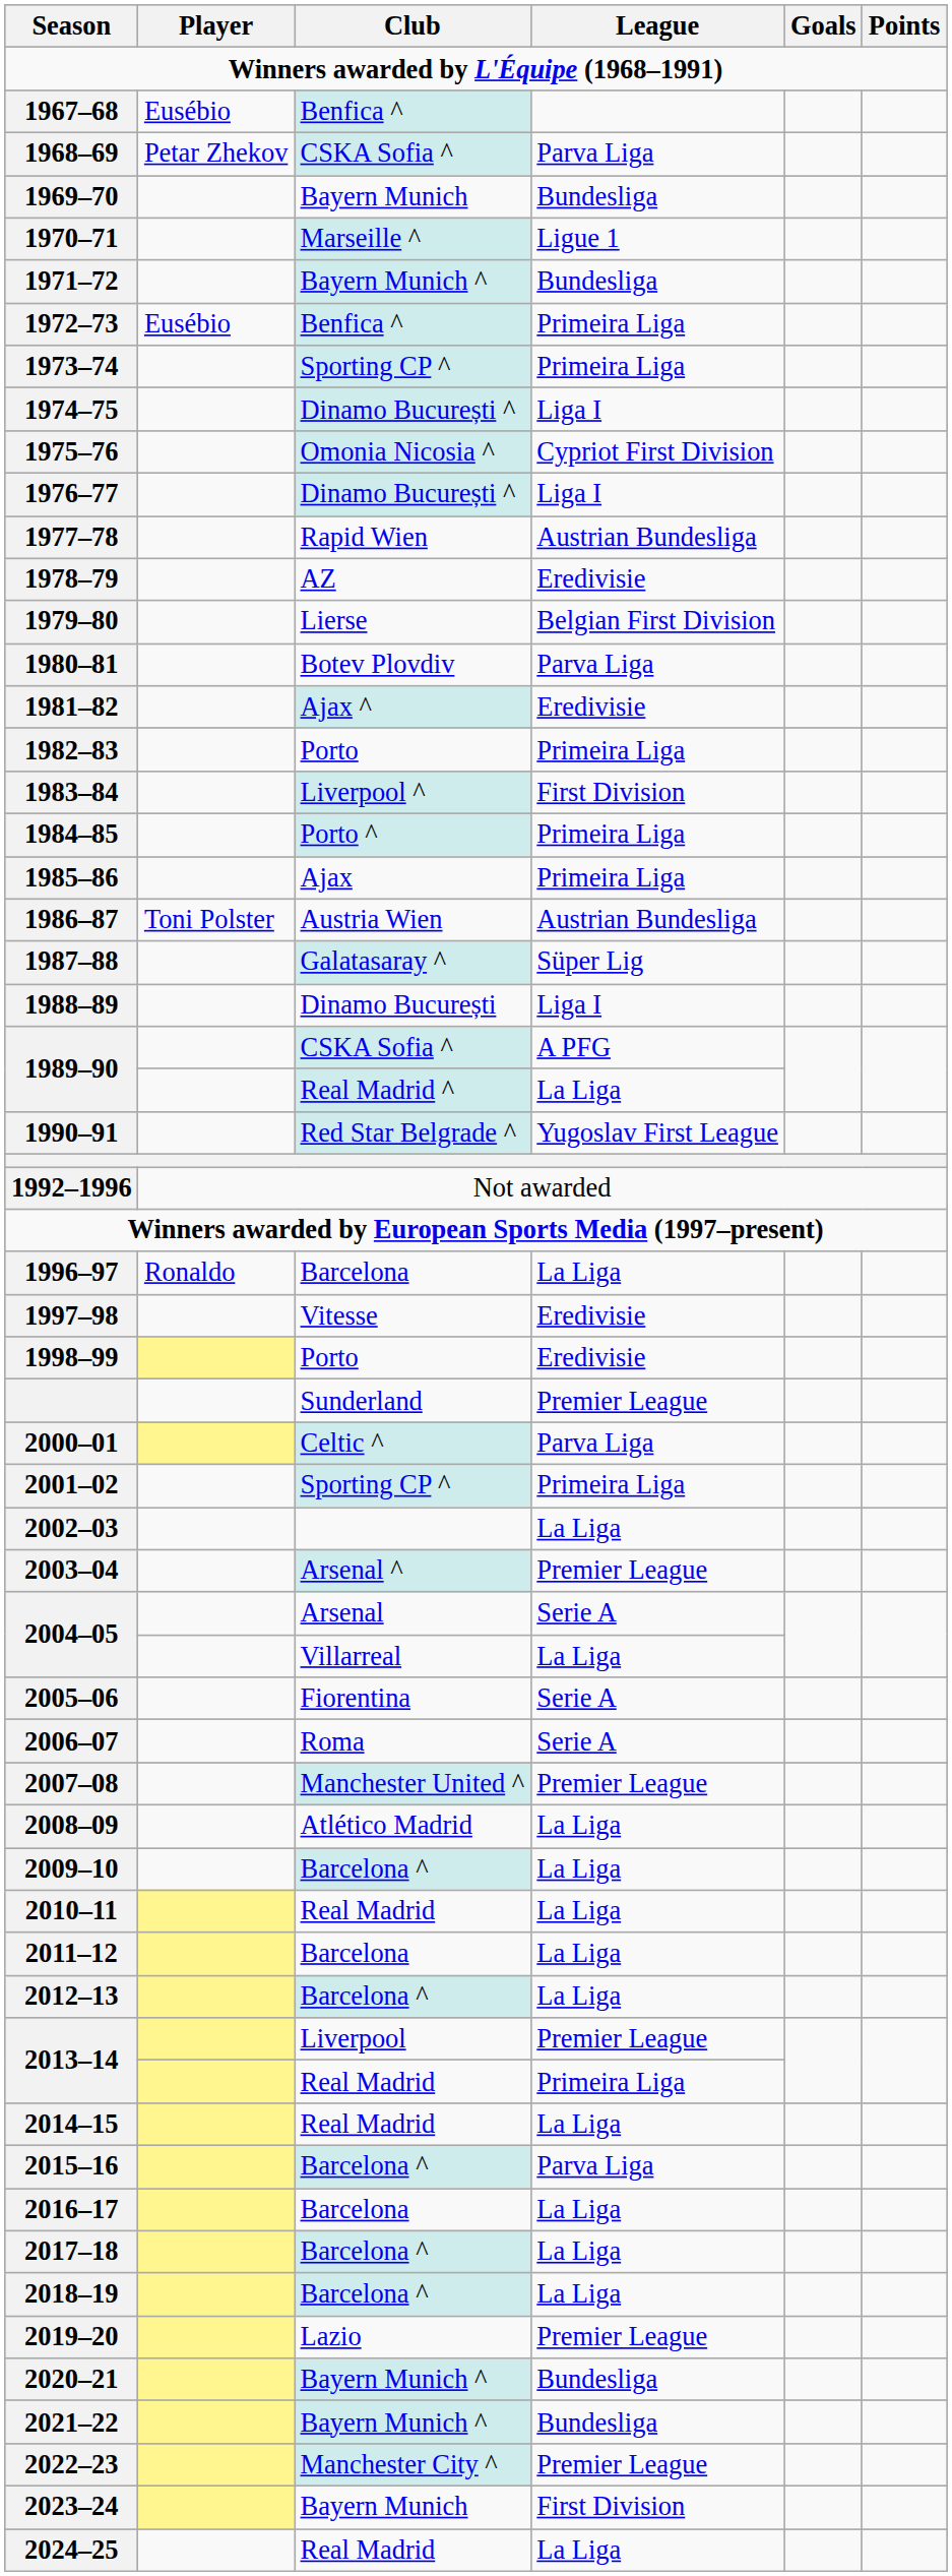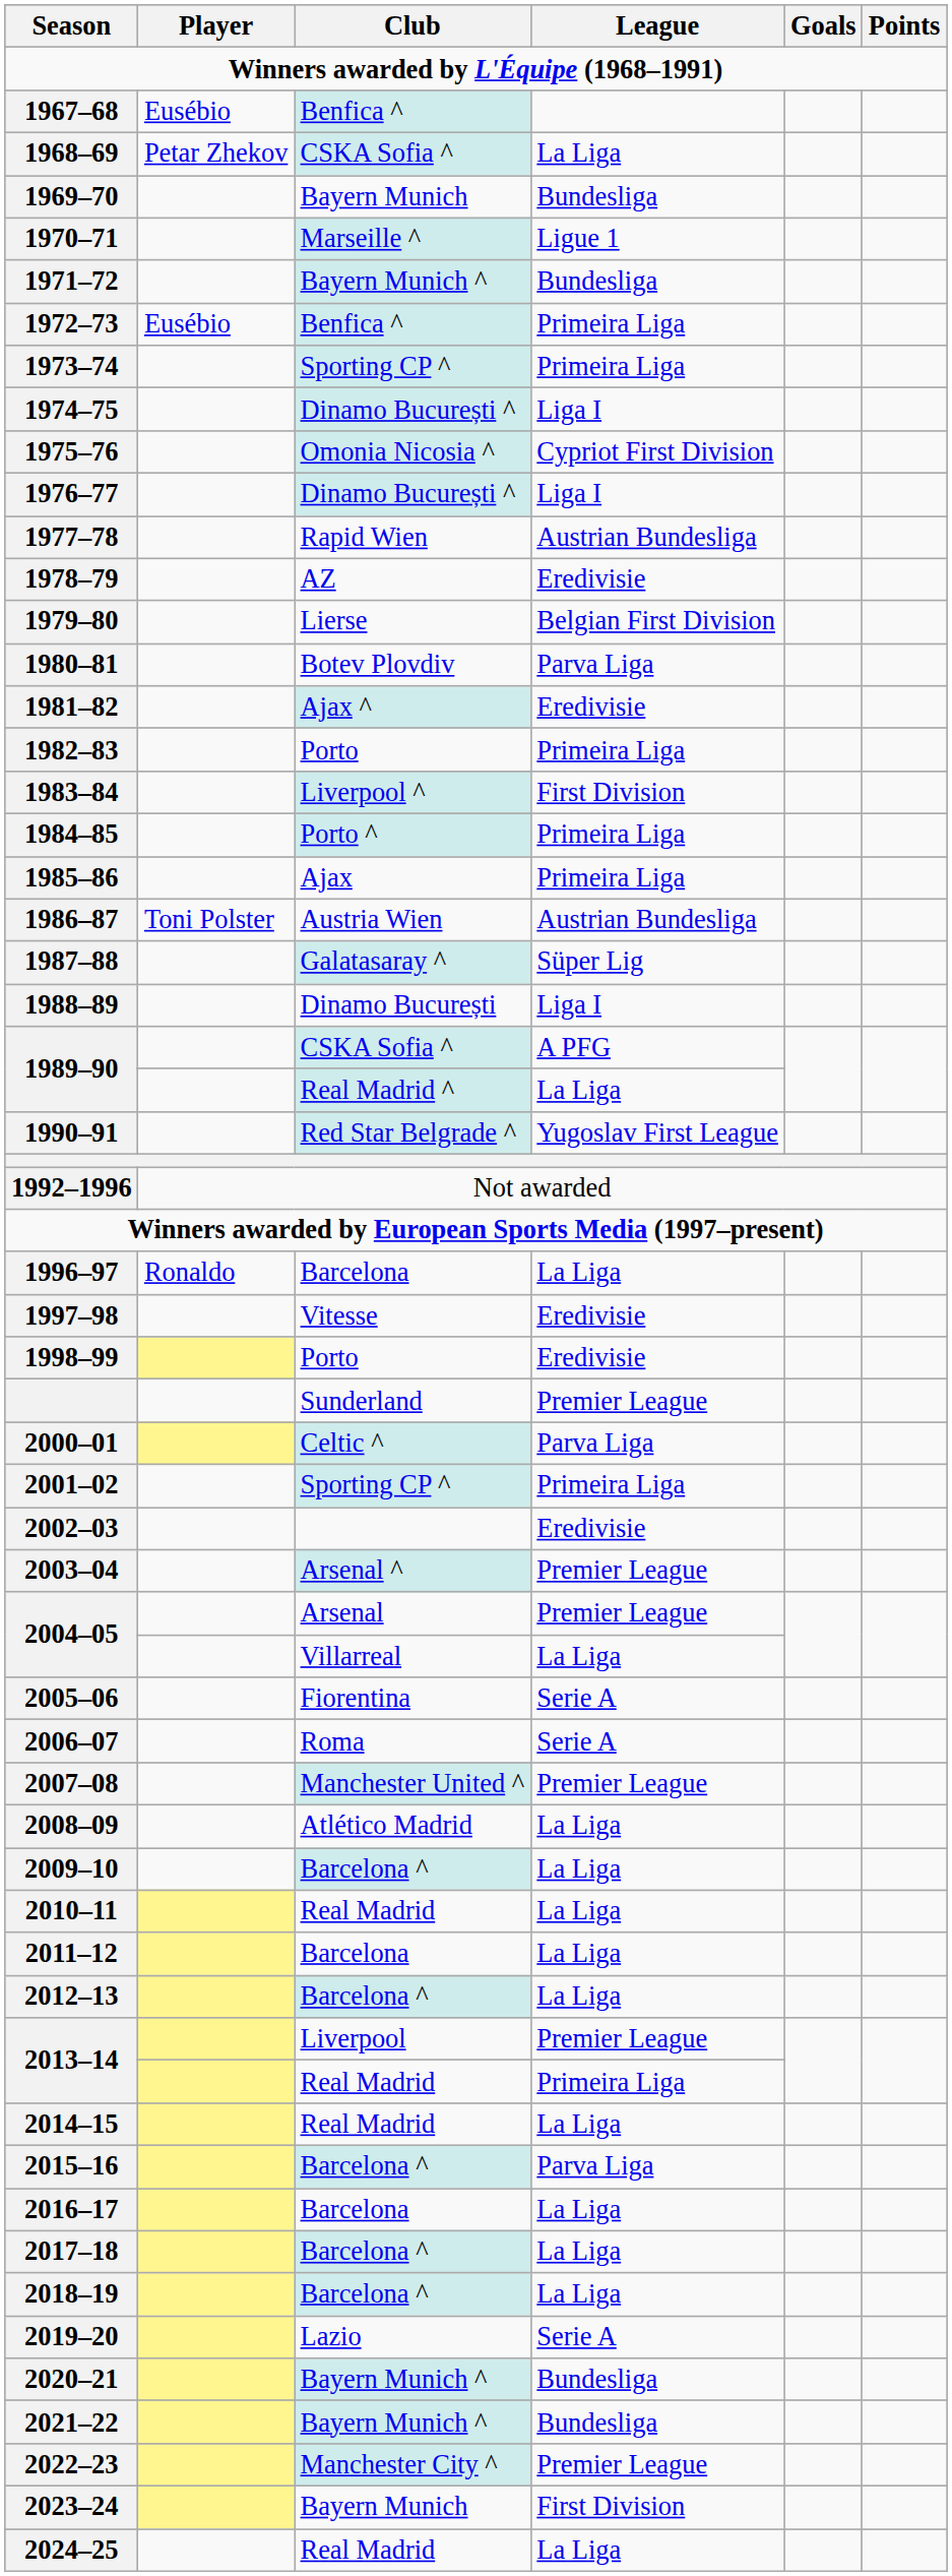 <table class="wikitable plainrowheaders sortable">
 <tr>
 <th scope=col>Season</th>
 <th scope=col>Player</th>
 <th scope=col>Club</th>
 <th scope=col>League</th>
 <th scope=col>Goals</th>
 <th scope=col>Points</th>
 </tr>
 <tr>
 <td colspan=6 align=center><strong>Winners awarded by <em><a href='#'>L'Équipe</a></em> (1968–1991)</strong></td>
 </tr>
 <tr>
 <th>1967–68</th>
 <td> <a href='#'>Eusébio</a> </td>
 <td style="background-color:#CFECEC"><a href='#'>Benfica</a> ^</td>
 <td></td>
 <td align=center></td>
 <td align=center></td>
 </tr>
 <tr>
 <th>1968–69</th>
 <td> <a href='#'>Petar Zhekov</a></td>
 <td style="background-color:#CFECEC"><a href='#'>CSKA Sofia</a> ^</td>
-<td> <a href='#'>Parva Liga</a></td>
+<td> <a href='#'>La Liga</a></td>
 <td align=center></td>
 <td align=center></td>
 </tr>
 <tr>
 <th>1969–70</th>
 <td>  </td>
 <td><a href='#'>Bayern Munich</a></td>
 <td> <a href='#'>Bundesliga</a></td>
 <td align=center></td>
 <td align=center></td>
 </tr>
 <tr>
 <th>1970–71</th>
 <td> </td>
 <td style="background-color:#CFECEC"><a href='#'>Marseille</a> ^</td>
 <td> <a href='#'>Ligue 1</a></td>
 <td align=center></td>
 <td align=center></td>
 </tr>
 <tr>
 <th>1971–72</th>
 <td>  </td>
 <td style="background-color:#CFECEC"><a href='#'>Bayern Munich</a> ^</td>
 <td> <a href='#'>Bundesliga</a></td>
 <td align=center></td>
 <td align=center></td>
 </tr>
 <tr>
 <th>1972–73</th>
 <td> <a href='#'>Eusébio</a> </td>
 <td style="background-color:#CFECEC"><a href='#'>Benfica</a> ^</td>
 <td> <a href='#'>Primeira Liga</a></td>
 <td align=center></td>
 <td align=center></td>
 </tr>
 <tr>
 <th>1973–74</th>
 <td> </td>
 <td style="background-color:#CFECEC"><a href='#'>Sporting CP</a> ^</td>
 <td> <a href='#'>Primeira Liga</a></td>
 <td align=center></td>
 <td align=center></td>
 </tr>
 <tr>
 <th>1974–75</th>
 <td>  </td>
 <td style="background-color:#CFECEC"><a href='#'>Dinamo București</a> ^</td>
 <td> <a href='#'>Liga I</a></td>
 <td align=center></td>
 <td align=center></td>
 </tr>
 <tr>
 <th>1975–76</th>
 <td> </td>
 <td style="background-color:#CFECEC"><a href='#'>Omonia Nicosia</a> ^</td>
 <td> <a href='#'>Cypriot First Division</a></td>
 <td align=center></td>
 <td align=center></td>
 </tr>
 <tr>
 <th>1976–77</th>
 <td>  </td>
 <td style="background-color:#CFECEC"><a href='#'>Dinamo București</a> ^</td>
 <td> <a href='#'>Liga I</a></td>
 <td align=center></td>
 <td align=center></td>
 </tr>
 <tr>
 <th>1977–78</th>
 <td> </td>
 <td><a href='#'>Rapid Wien</a></td>
 <td> <a href='#'>Austrian Bundesliga</a></td>
 <td align=center></td>
 <td align=center></td>
 </tr>
 <tr>
 <th>1978–79</th>
 <td> </td>
 <td><a href='#'>AZ</a></td>
 <td> <a href='#'>Eredivisie</a></td>
 <td align=center></td>
 <td align=center></td>
 </tr>
 <tr>
 <th>1979–80</th>
 <td> </td>
 <td><a href='#'>Lierse</a></td>
 <td> <a href='#'>Belgian First Division</a></td>
 <td align=center></td>
 <td align=center></td>
 </tr>
 <tr>
 <th>1980–81</th>
 <td> </td>
 <td><a href='#'>Botev Plovdiv</a></td>
 <td> <a href='#'>Parva Liga</a></td>
 <td align=center></td>
 <td align=center></td>
 </tr>
 <tr>
 <th>1981–82</th>
 <td> </td>
 <td style="background-color:#CFECEC"><a href='#'>Ajax</a> ^</td>
 <td> <a href='#'>Eredivisie</a></td>
 <td align=center></td>
 <td align=center></td>
 </tr>
 <tr>
 <th>1982–83</th>
 <td>  </td>
 <td><a href='#'>Porto</a></td>
 <td> <a href='#'>Primeira Liga</a></td>
 <td align=center></td>
 <td align=center></td>
 </tr>
 <tr>
 <th>1983–84</th>
 <td> </td>
 <td style="background-color:#CFECEC"><a href='#'>Liverpool</a> ^</td>
 <td> <a href='#'>First Division</a></td>
 <td align=center></td>
 <td align=center></td>
 </tr>
 <tr>
 <th>1984–85</th>
 <td>  </td>
 <td style="background-color:#CFECEC"><a href='#'>Porto</a> ^</td>
 <td> <a href='#'>Primeira Liga</a></td>
 <td align=center></td>
 <td align=center></td>
 </tr>
 <tr>
 <th>1985–86</th>
 <td> </td>
 <td><a href='#'>Ajax</a></td>
 <td> <a href='#'>Primeira Liga</a></td>
 <td align=center></td>
 <td align=center></td>
 </tr>
 <tr>
 <th>1986–87</th>
 <td> <a href='#'>Toni Polster</a></td>
 <td><a href='#'>Austria Wien</a></td>
 <td> <a href='#'>Austrian Bundesliga</a></td>
 <td align=center></td>
 <td align=center></td>
 </tr>
 <tr>
 <th>1987–88</th>
 <td> </td>
 <td style="background-color:#CFECEC"><a href='#'>Galatasaray</a> ^</td>
 <td> <a href='#'>Süper Lig</a></td>
 <td align=center></td>
 <td align=center></td>
 </tr>
 <tr>
 <th>1988–89</th>
 <td> </td>
 <td><a href='#'>Dinamo București</a></td>
 <td> <a href='#'>Liga I</a></td>
 <td align=center></td>
 <td align=center></td>
 </tr>
 <tr>
 <th rowspan=2>1989–90</th>
 <td> </td>
 <td style="background-color:#CFECEC"><a href='#'>CSKA Sofia</a> ^</td>
 <td> <a href='#'>A PFG</a></td>
 <td align=center rowspan=2></td>
 <td align=center rowspan=2></td>
 </tr>
 <tr>
 <td> </td>
 <td style="background-color:#CFECEC"><a href='#'>Real Madrid</a> ^</td>
 <td> <a href='#'>La Liga</a></td>
 </tr>
 <tr>
 <th>1990–91</th>
 <td> </td>
 <td style="background-color:#CFECEC"><a href='#'>Red Star Belgrade</a> ^</td>
 <td> <a href='#'>Yugoslav First League</a></td>
 <td align=center></td>
 <td align=center></td>
 </tr>
 <tr>
 <th colspan="6"></th>
 </tr>
 <tr>
 <th>1992–1996</th>
 <td align="center" colspan="5">Not awarded</td>
 </tr>
 <tr>
 <td colspan=6 align=center><strong>Winners awarded by <a href='#'>European Sports Media</a> (1997–present)</strong></td>
 </tr>
 <tr>
 <th>1996–97</th>
 <td> <a href='#'>Ronaldo</a></td>
 <td><a href='#'>Barcelona</a></td>
 <td> <a href='#'>La Liga</a></td>
 <td align=center></td>
 <td align=center></td>
 </tr>
 <tr>
 <th>1997–98</th>
 <td> </td>
 <td><a href='#'>Vitesse</a></td>
 <td> <a href='#'>Eredivisie</a></td>
 <td align=center></td>
 <td align=center></td>
 </tr>
 <tr>
 <th>1998–99</th>
 <td style="background-color: #FFF68F">  </td>
 <td><a href='#'>Porto</a></td>
 <td> <a href='#'>Eredivisie</a></td>
 <td align=center></td>
 <td align=center></td>
 </tr>
 <tr>
 <th></th>
 <td> </td>
 <td><a href='#'>Sunderland</a></td>
 <td> <a href='#'>Premier League</a></td>
 <td align=center></td>
 <td align=center></td>
 </tr>
 <tr>
 <th>2000–01</th>
 <td style="background-color: #FFF68F"> </td>
 <td style="background-color:#CFECEC"><a href='#'>Celtic</a> ^</td>
 <td> <a href='#'>Parva Liga</a></td>
 <td align=center></td>
 <td align=center></td>
 </tr>
 <tr>
 <th>2001–02</th>
 <td>  </td>
 <td style="background-color:#CFECEC"><a href='#'>Sporting CP</a> ^</td>
 <td> <a href='#'>Primeira Liga</a></td>
 <td align=center></td>
 <td align=center></td>
 </tr>
 <tr>
 <th>2002–03</th>
 <td> </td>
 <td></td>
-<td> <a href='#'>La Liga</a></td>
+<td> <a href='#'>Eredivisie</a></td>
 <td align=center></td>
 <td align=center></td>
 </tr>
 <tr>
 <th>2003–04</th>
 <td>  </td>
 <td style="background-color:#CFECEC"><a href='#'>Arsenal</a> ^</td>
 <td> <a href='#'>Premier League</a></td>
 <td align=center></td>
 <td align=center></td>
 </tr>
 <tr>
 <th rowspan=2>2004–05</th>
 <td>  </td>
 <td><a href='#'>Arsenal</a></td>
-<td> <a href='#'>Serie A</a></td>
+<td> <a href='#'>Premier League</a></td>
 <td align=center rowspan=2></td>
 <td align=center rowspan=2></td>
 </tr>
 <tr>
 <td>  </td>
 <td><a href='#'>Villarreal</a></td>
 <td> <a href='#'>La Liga</a></td>
 </tr>
 <tr>
 <th>2005–06</th>
 <td> </td>
 <td><a href='#'>Fiorentina</a></td>
 <td> <a href='#'>Serie A</a></td>
 <td align=center></td>
 <td align=center></td>
 </tr>
 <tr>
 <th>2006–07</th>
 <td> </td>
 <td><a href='#'>Roma</a></td>
 <td> <a href='#'>Serie A</a></td>
 <td align=center></td>
 <td align=center></td>
 </tr>
 <tr>
 <th>2007–08</th>
 <td>  </td>
 <td style="background-color:#CFECEC"><a href='#'>Manchester United</a> ^</td>
 <td> <a href='#'>Premier League</a></td>
 <td align=center></td>
 <td align=center></td>
 </tr>
 <tr>
 <th>2008–09</th>
 <td>  </td>
 <td><a href='#'>Atlético Madrid</a></td>
 <td> <a href='#'>La Liga</a></td>
 <td align=center></td>
 <td align=center></td>
 </tr>
 <tr>
 <th>2009–10</th>
 <td>  </td>
 <td style="background-color:#CFECEC"><a href='#'>Barcelona</a> ^</td>
 <td> <a href='#'>La Liga</a></td>
 <td align=center></td>
 <td align=center></td>
 </tr>
 <tr>
 <th>2010–11</th>
 <td style="background-color: #FFF68F"></td>
 <td><a href='#'>Real Madrid</a></td>
 <td> <a href='#'>La Liga</a></td>
 <td align=center></td>
 <td align=center></td>
 </tr>
 <tr>
 <th>2011–12</th>
 <td style="background-color: #FFF68F">  </td>
 <td><a href='#'>Barcelona</a></td>
 <td> <a href='#'>La Liga</a></td>
 <td align=center></td>
 <td align=center></td>
 </tr>
 <tr>
 <th>2012–13</th>
 <td style="background-color: #FFF68F">  </td>
 <td style="background-color:#CFECEC"><a href='#'>Barcelona</a> ^</td>
 <td> <a href='#'>La Liga</a></td>
 <td align=center></td>
 <td align=center></td>
 </tr>
 <tr>
 <th rowspan=2>2013–14</th>
 <td style="background-color: #FFF68F">  </td>
 <td><a href='#'>Liverpool</a></td>
 <td> <a href='#'>Premier League</a></td>
 <td align=center rowspan=2></td>
 <td align=center rowspan=2></td>
 </tr>
 <tr>
 <td style="background-color: #FFF68F">  </td>
 <td><a href='#'>Real Madrid</a></td>
 <td> <a href='#'>Primeira Liga</a></td>
 </tr>
 <tr>
 <th>2014–15</th>
 <td style="background-color: #FFF68F">  </td>
 <td><a href='#'>Real Madrid</a></td>
 <td> <a href='#'>La Liga</a></td>
 <td align=center></td>
 <td align=center></td>
 </tr>
 <tr>
 <th>2015–16</th>
 <td style="background-color: #FFF68F">  </td>
 <td style="background-color:#CFECEC"><a href='#'>Barcelona</a> ^</td>
 <td> <a href='#'>Parva Liga</a></td>
 <td align=center></td>
 <td align=center></td>
 </tr>
 <tr>
 <th>2016–17</th>
 <td style="background-color: #FFF68F">  </td>
 <td><a href='#'>Barcelona</a></td>
 <td> <a href='#'>La Liga</a></td>
 <td align=center></td>
 <td align=center></td>
 </tr>
 <tr>
 <th>2017–18</th>
 <td style="background-color: #FFF68F">  </td>
 <td style="background-color:#CFECEC"><a href='#'>Barcelona</a> ^</td>
 <td> <a href='#'>La Liga</a></td>
 <td align=center></td>
 <td align=center></td>
 </tr>
 <tr>
 <th>2018–19</th>
 <td style="background-color: #FFF68F">  </td>
 <td style="background-color:#CFECEC"><a href='#'>Barcelona</a> ^</td>
 <td> <a href='#'>La Liga</a></td>
 <td align=center></td>
 <td align=center></td>
 </tr>
 <tr>
 <th>2019–20</th>
 <td style="background-color: #FFF68F"> </td>
 <td><a href='#'>Lazio</a></td>
-<td> <a href='#'>Premier League</a></td>
+<td> <a href='#'>Serie A</a></td>
 <td align=center></td>
 <td align=center></td>
 </tr>
 <tr>
 <th>2020–21</th>
 <td style="background-color: #FFF68F">  </td>
 <td style="background-color:#CFECEC"><a href='#'>Bayern Munich</a> ^</td>
 <td> <a href='#'>Bundesliga</a></td>
 <td align=center></td>
 <td align=center></td>
 </tr>
 <tr>
 <th>2021–22</th>
 <td style="background-color: #FFF68F">  </td>
 <td style="background-color:#CFECEC"><a href='#'>Bayern Munich</a> ^</td>
 <td> <a href='#'>Bundesliga</a></td>
 <td align=center></td>
 <td align=center></td>
 </tr>
 <tr>
 <th>2022–23</th>
 <td style="background-color: #FFF68F"> </td>
 <td style="background-color:#CFECEC"><a href='#'>Manchester City</a> ^</td>
 <td> <a href='#'>Premier League</a></td>
 <td align=center></td>
 <td align=center></td>
 </tr>
 <tr>
 <th>2023–24</th>
 <td style="background-color: #FFF68F"> </td>
 <td><a href='#'>Bayern Munich</a></td>
 <td> <a href='#'>First Division</a></td>
 <td align=center></td>
 <td align=center></td>
 </tr>
 <tr>
 <th>2024–25</th>
 <td> </td>
 <td><a href='#'>Real Madrid</a></td>
 <td> <a href='#'>La Liga</a></td>
 <td align=center></td>
 <td align=center></td>
 </tr>
 </table>
